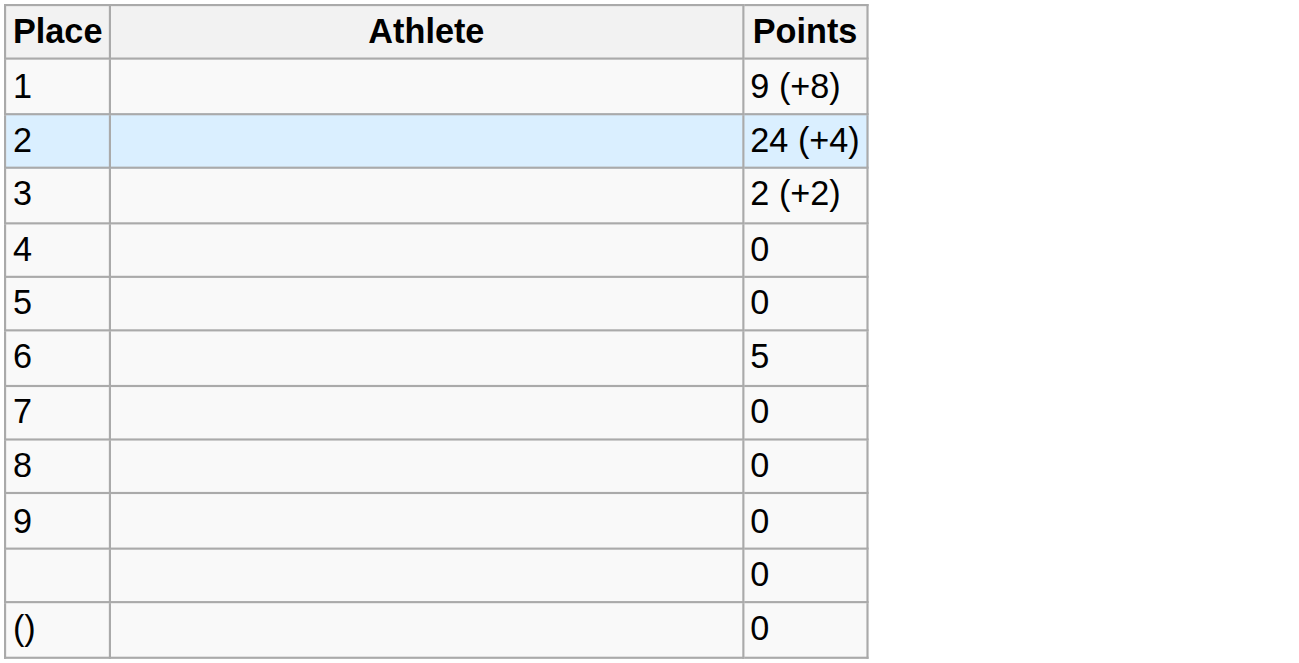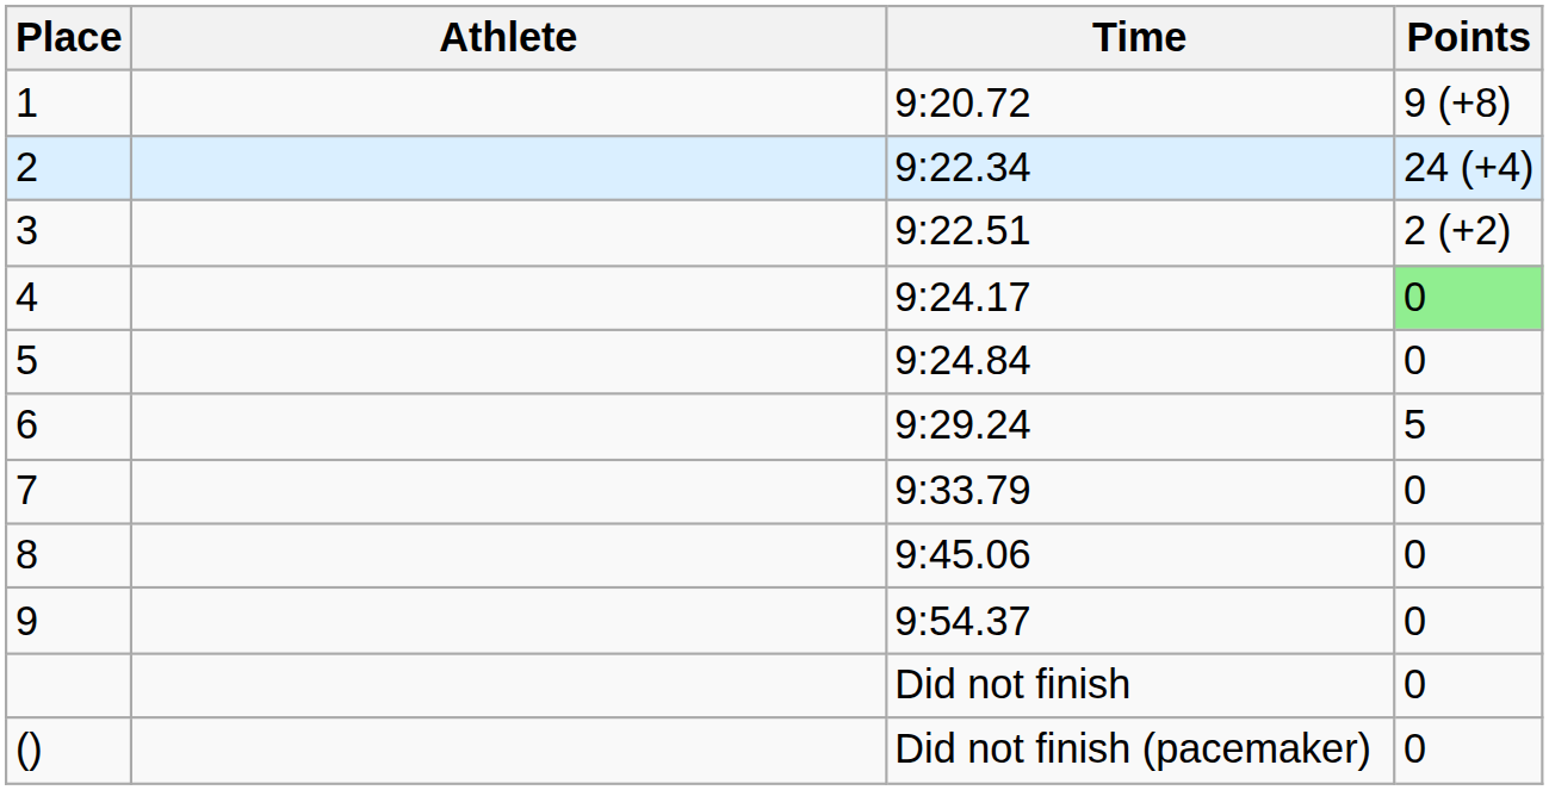 <table class="wikitable sortable">
 <tr>
 <th>Place</th>
 <th style="width:18em">Athlete</th>
+<th style="width:12em">Time</th>
 <th>Points</th>
 </tr>
 <tr>
 <td>1</td>
 <td></td>
+<td>9:20.72</td>
 <td>9 (+8)</td>
 </tr>
 <tr style="background:#daefff;">
 <td>2 </td>
 <td></td>
+<td>9:22.34</td>
 <td>24 (+4)</td>
 </tr>
 <tr>
 <td>3</td>
 <td></td>
+<td>9:22.51 </td>
 <td>2 (+2)</td>
 </tr>
 <tr>
 <td>4</td>
 <td></td>
-<td>0</td>
+<td>9:24.17</td>
+<td style="background: lightgreen;">0</td>
 </tr>
 <tr>
 <td>5</td>
 <td></td>
+<td>9:24.84 </td>
 <td>0</td>
 </tr>
 <tr>
 <td>6</td>
 <td></td>
+<td>9:29.24</td>
 <td>5</td>
 </tr>
 <tr>
 <td>7</td>
 <td></td>
+<td>9:33.79</td>
 <td>0</td>
 </tr>
 <tr>
 <td>8</td>
 <td></td>
+<td>9:45.06</td>
 <td>0</td>
 </tr>
 <tr>
 <td>9</td>
 <td></td>
+<td>9:54.37</td>
 <td>0</td>
 </tr>
 <tr>
 <td data-sort-value="10"></td>
 <td></td>
+<td>Did not finish</td>
 <td>0</td>
 </tr>
 <tr>
 <td data-sort-value="11"> ()</td>
 <td></td>
+<td>Did not finish (pacemaker)</td>
 <td>0</td>
 </tr>
 </table>
